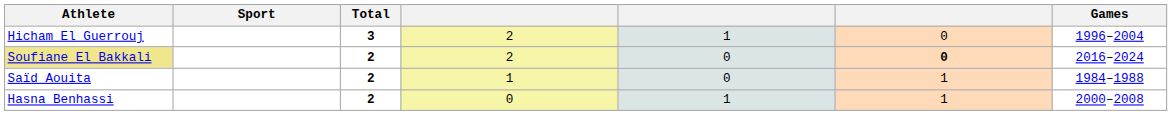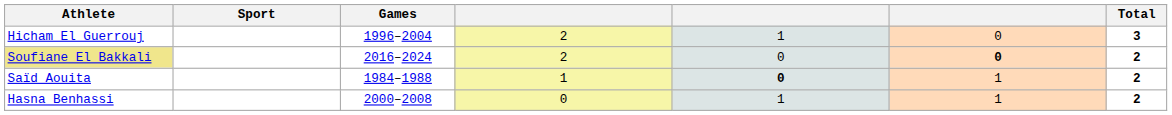 <table class="wikitable" width=68% style="font-size:90%; text-align:center;">
 <tr>
 <th width=150>Athlete</th>
 <th width=150>Sport</th>
-<th width=50>Total</th>
+<th width=100>Games</th>
 <th></th>
 <th></th>
 <th></th>
-<th width=100>Games</th>
+<th width=50>Total</th>
 </tr>
 <tr align="center" valign="middle" bgcolor="#FFFFFF">
 <td align=left><a href='#'>Hicham El Guerrouj</a></td>
 <td align=left></td>
-<td><strong>3</strong></td>
+<td><a href='#'>1996</a>–<a href='#'>2004</a></td>
 <td style="background:#F7F6A8;">2</td>
 <td style="background:#DCE5E5;">1</td>
 <td style="background:#FFDAB9;">0</td>
-<td><a href='#'>1996</a>–<a href='#'>2004</a></td>
+<td><strong>3</strong></td>
 </tr>
 <tr align="center" valign="middle" bgcolor="#FFFFFF">
 <td align=left bgcolor=Khaki><a href='#'>Soufiane El Bakkali</a></td>
 <td align=left></td>
-<td><strong>2</strong></td>
+<td><a href='#'>2016</a>–<a href='#'>2024</a></td>
 <td style="background:#F7F6A8;">2</td>
 <td style="background:#DCE5E5;">0</td>
 <td style="background:#FFDAB9;"><strong>0</strong></td>
-<td><a href='#'>2016</a>–<a href='#'>2024</a></td>
+<td><strong>2</strong></td>
 </tr>
 <tr align="center" valign="middle" bgcolor="#FFFFFF">
 <td align=left><a href='#'>Saïd Aouita</a></td>
 <td align=left></td>
+<td><a href='#'>1984</a>–<a href='#'>1988</a></td>
+<td style="background:#F7F6A8;">1</td>
+<td style="background:#DCE5E5;"><strong>0</strong></td>
+<td style="background:#FFDAB9;">1</td>
 <td><strong>2</strong></td>
-<td style="background:#F7F6A8;">1</td>
-<td style="background:#DCE5E5;">0</td>
-<td style="background:#FFDAB9;">1</td>
-<td><a href='#'>1984</a>–<a href='#'>1988</a></td>
 </tr>
 <tr align="center" valign="middle" bgcolor="#FFFFFF">
 <td align=left><a href='#'>Hasna Benhassi</a></td>
 <td align=left></td>
-<td><strong>2</strong></td>
+<td><a href='#'>2000</a>–<a href='#'>2008</a></td>
 <td style="background:#F7F6A8;">0</td>
 <td style="background:#DCE5E5;">1</td>
 <td style="background:#FFDAB9;">1</td>
-<td><a href='#'>2000</a>–<a href='#'>2008</a></td>
+<td><strong>2</strong></td>
 </tr>
 </table>
